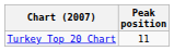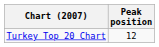 <table class="wikitable">
 <tr>
 <th>Chart (2007)</th>
 <th>Peak<br>position</th>
 </tr>
 <tr>
 <td><a href='#'>Turkey Top 20 Chart</a></td>
-<td align="center">11</td>
+<td align="center">12</td>
 </tr>
 </table>
